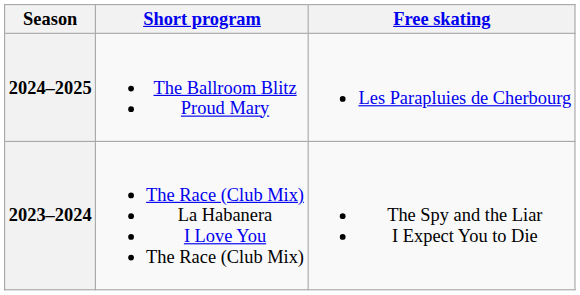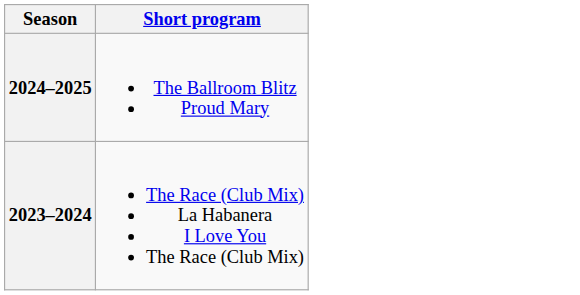 <table class="wikitable" style="text-align:center">
 <tr>
 <th>Season</th>
 <th><a href='#'>Short program</a></th>
-<th><a href='#'>Free skating</a></th>
 </tr>
 <tr>
 <th>2024–2025 <br></th>
 <td><br><ul><li><a href='#'>The Ballroom Blitz</a> <br> </li><li><a href='#'>Proud Mary</a> <br> </li></ul></td>
-<td><br><ul><li><a href='#'>Les Parapluies de Cherbourg</a> <br> </li></ul></td>
 </tr>
 <tr>
 <th>2023–2024 <br></th>
 <td><br><ul><li><a href='#'>The Race (Club Mix)</a></li><li>La Habanera</li><li><a href='#'>I Love You</a></li><li>The Race (Club Mix) <br> </li></ul></td>
-<td><br><ul><li>The Spy and the Liar <br> </li><li>I Expect You to Die <br> </li></ul></td>
 </tr>
 </table>
